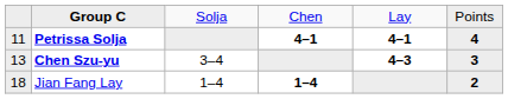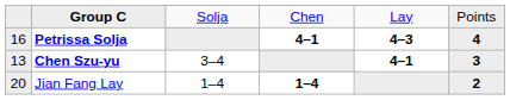 <table class="wikitable" style="font-size:90%">
 <tr style="text-align:center;">
 <td style="background-color:#ededed;" width="20"></td>
 <td style="background-color:#ededed;" width="130" style="text-align:center;"><strong>Group C</strong></td>
 <td width="90"> <a href='#'>Solja</a></td>
 <td width="90"> <a href='#'>Chen</a></td>
 <td width="90"> <a href='#'>Lay</a></td>
 <td style="background-color:#ededed;" width="50">Points</td>
 </tr>
 <tr style="text-align:center;background-color:#ffffff;">
-<td style="background-color:#ededed;">11</td>
+<td style="background-color:#ededed;">16</td>
 <td style="text-align:left;"> <strong><a href='#'>Petrissa Solja</a></strong></td>
 <td style="background-color:#ededed;"></td>
 <td><strong>4–1</strong></td>
-<td><strong>4–1</strong></td>
+<td><strong>4–3</strong></td>
 <td style="background-color:#ededed;"><strong>4</strong></td>
 </tr>
 <tr style="text-align:center;background-color:#ffffff;">
 <td style="background-color:#ededed;">13</td>
 <td style="text-align:left;"> <strong><a href='#'>Chen Szu-yu</a></strong></td>
 <td>3–4</td>
 <td style="background-color:#ededed;"></td>
-<td><strong>4–3</strong></td>
+<td><strong>4–1</strong></td>
 <td style="background-color:#ededed;"><strong>3</strong></td>
 </tr>
 <tr style="text-align:center;background-color:#ffffff;">
-<td style="background-color:#ededed;">18</td>
+<td style="background-color:#ededed;">20</td>
 <td style="text-align:left;"> <a href='#'>Jian Fang Lay</a></td>
 <td>1–4</td>
 <td><strong>1–4</strong></td>
 <td style="background-color:#ededed;"></td>
 <td style="background-color:#ededed;"><strong>2</strong></td>
 </tr>
 </table>
